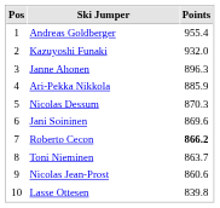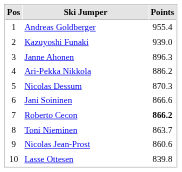 <table cellspacing="1" cellpadding="3" style="border:1px solid #AAAAAA;font-size:90%">
 <tr bgcolor="#E4E4E4">
 <th style="border-bottom:1px solid #AAAAAA" width=10>Pos</th>
 <th style="border-bottom:1px solid #AAAAAA" width=200>Ski Jumper</th>
 <th style="border-bottom:1px solid #AAAAAA" width=20>Points</th>
 </tr>
 <tr align="center">
 <td>1</td>
 <td align="left"> <a href='#'>Andreas Goldberger</a></td>
 <td>955.4</td>
 </tr>
 <tr align="center">
 <td>2</td>
 <td align="left"> <a href='#'>Kazuyoshi Funaki</a></td>
-<td>932.0</td>
+<td>939.0</td>
 </tr>
 <tr align="center">
 <td>3</td>
 <td align="left"> <a href='#'>Janne Ahonen</a></td>
 <td>896.3</td>
 </tr>
 <tr align="center">
 <td>4</td>
 <td align="left"> <a href='#'>Ari-Pekka Nikkola</a></td>
-<td>885.9</td>
+<td>886.2</td>
 </tr>
 <tr align="center">
 <td>5</td>
 <td align="left"> <a href='#'>Nicolas Dessum</a></td>
 <td>870.3</td>
 </tr>
 <tr align="center">
 <td>6</td>
 <td align="left"> <a href='#'>Jani Soininen</a></td>
-<td>869.6</td>
+<td>866.6</td>
 </tr>
 <tr align="center">
 <td>7</td>
 <td align="left"> <a href='#'>Roberto Cecon</a></td>
 <td><strong>866.2</strong></td>
 </tr>
 <tr align="center">
 <td>8</td>
 <td align="left"> <a href='#'>Toni Nieminen</a></td>
 <td>863.7</td>
 </tr>
 <tr align="center">
 <td>9</td>
 <td align="left"> <a href='#'>Nicolas Jean-Prost</a></td>
 <td>860.6</td>
 </tr>
 <tr align="center">
 <td>10</td>
 <td align="left"> <a href='#'>Lasse Ottesen</a></td>
 <td>839.8</td>
 </tr>
 </table>
